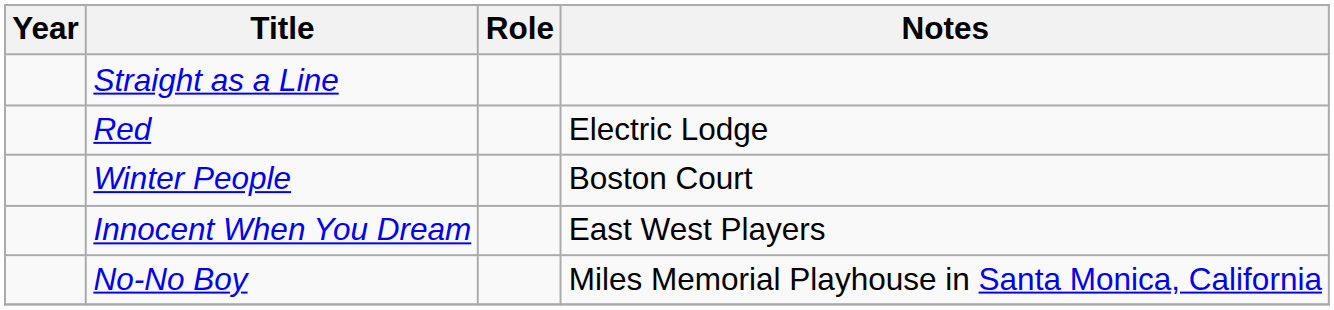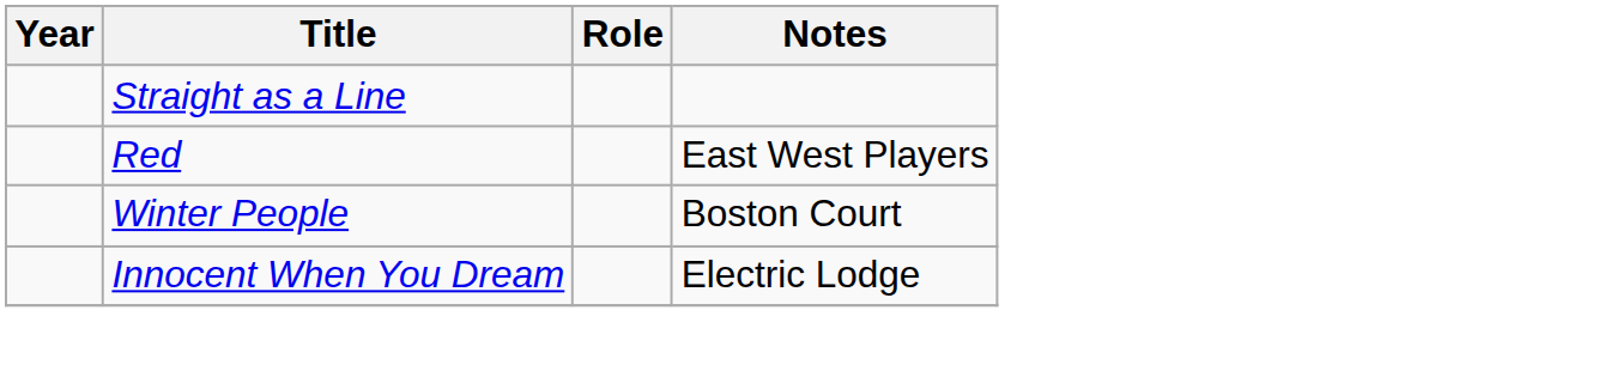 <table class="wikitable">
 <tr>
 <th>Year</th>
 <th>Title</th>
 <th>Role</th>
 <th>Notes</th>
 </tr>
 <tr>
 <td></td>
 <td><em><a href='#'>Straight as a Line</a></em></td>
 <td></td>
 <td></td>
 </tr>
 <tr>
 <td></td>
 <td><em><a href='#'>Red</a></em></td>
 <td></td>
-<td>Electric Lodge</td>
+<td>East West Players</td>
 </tr>
 <tr>
 <td></td>
 <td><em><a href='#'>Winter People</a></em></td>
 <td></td>
 <td>Boston Court</td>
 </tr>
 <tr>
 <td></td>
 <td><em><a href='#'>Innocent When You Dream</a></em></td>
 <td></td>
-<td>East West Players</td>
-</tr>
-<tr>
-<td></td>
-<td><em><a href='#'>No-No Boy</a></em></td>
-<td></td>
-<td>Miles Memorial Playhouse in <a href='#'>Santa Monica, California</a></td>
+<td>Electric Lodge</td>
 </tr>
 <tr>
 </tr>
 </table>
